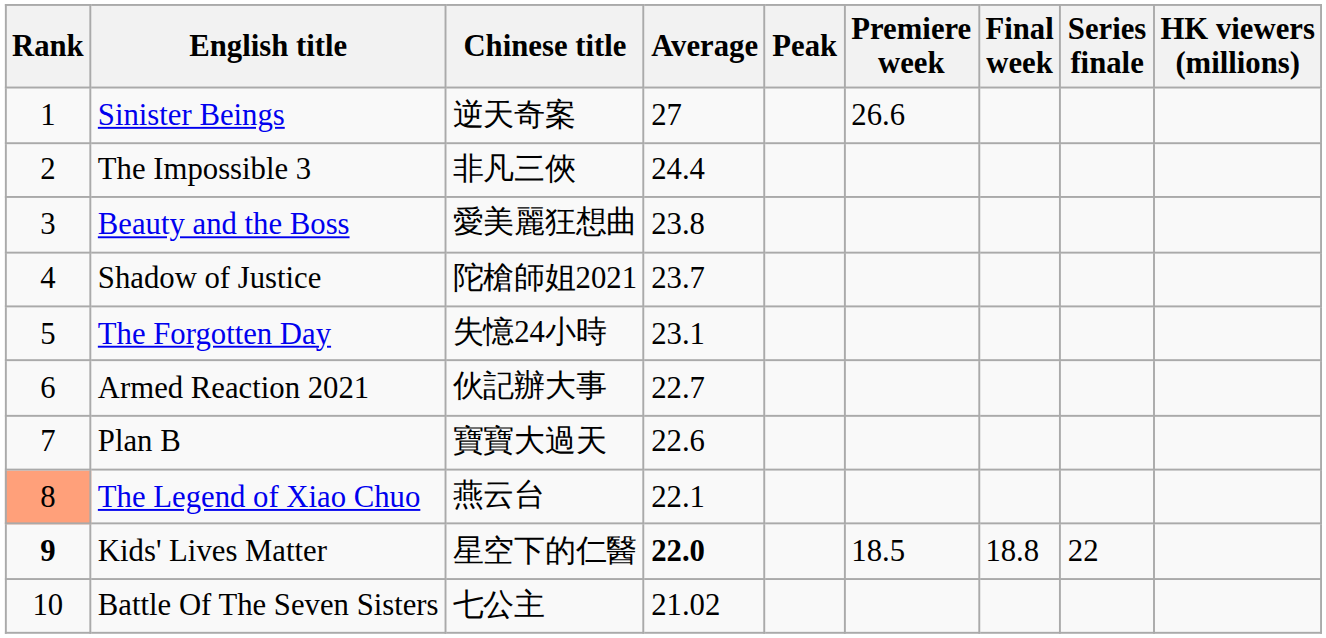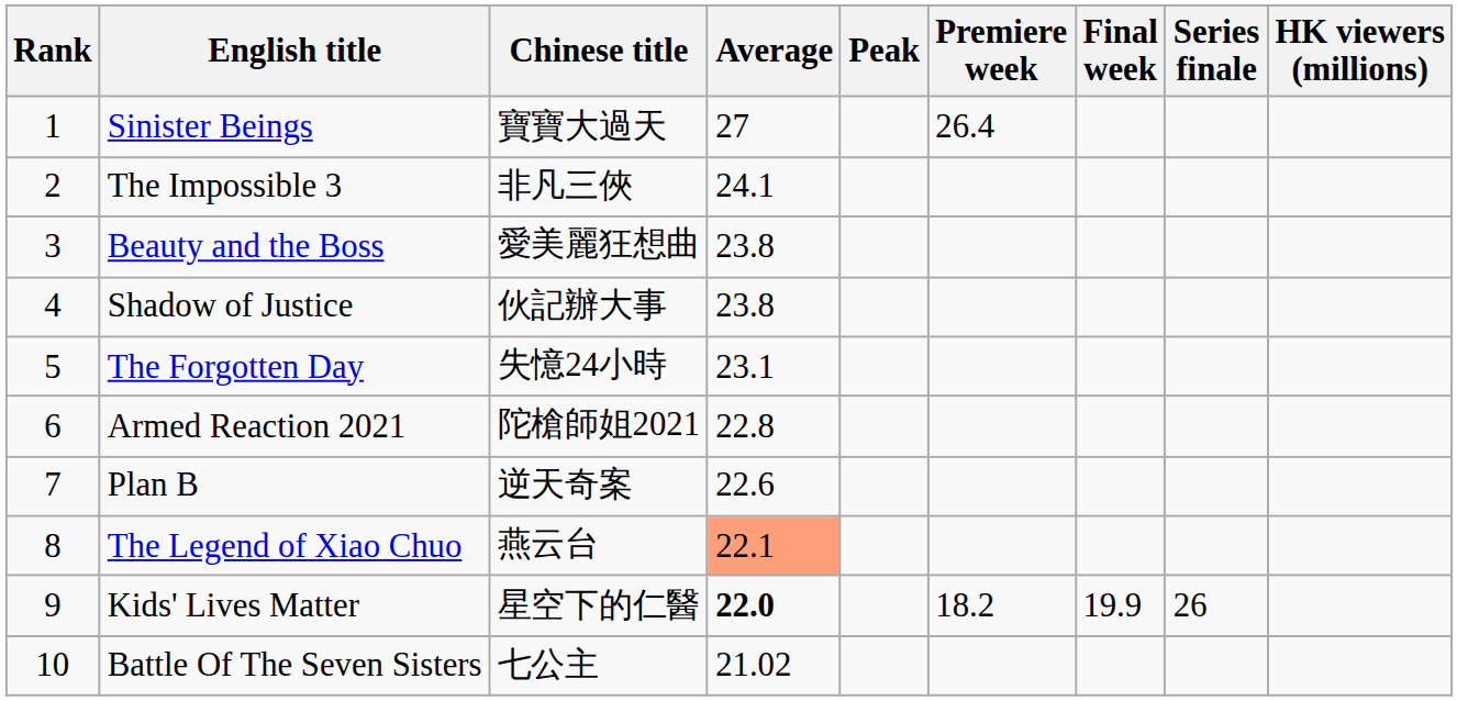 <table class="wikitable sortable" style="margin:auto; margin:auto;">
 <tr>
 <th>Rank</th>
 <th>English title</th>
 <th>Chinese title</th>
 <th>Average</th>
 <th>Peak</th>
 <th>Premiere<br>week</th>
 <th>Final<br>week</th>
 <th>Series<br>finale</th>
 <th>HK viewers<br>(millions)</th>
 </tr>
 <tr>
 <td style="text-align:center;">1</td>
 <td><a href='#'>Sinister Beings</a></td>
-<td>逆天奇案</td>
+<td>寶寶大過天</td>
 <td>27</td>
 <td></td>
-<td>26.6</td>
+<td>26.4</td>
 <td></td>
 <td></td>
 </tr>
 <tr>
 <td style="text-align:center;">2</td>
 <td>The Impossible 3</td>
 <td>非凡三俠</td>
-<td>24.4</td>
+<td>24.1</td>
 <td></td>
 <td></td>
 <td></td>
 <td></td>
 <td></td>
 </tr>
 <tr>
 <td style="text-align:center;">3</td>
 <td><a href='#'>Beauty and the Boss</a></td>
 <td>愛美麗狂想曲</td>
 <td>23.8</td>
 <td></td>
 <td></td>
 <td></td>
 <td></td>
 <td></td>
 </tr>
 <tr>
 <td style="text-align:center;">4</td>
 <td>Shadow of Justice</td>
-<td>陀槍師姐2021</td>
-<td>23.7</td>
+<td>伙記辦大事</td>
+<td>23.8</td>
 <td></td>
 <td></td>
 <td></td>
 <td></td>
 <td></td>
 </tr>
 <tr>
 <td style="text-align:center;">5</td>
 <td><a href='#'>The Forgotten Day</a></td>
 <td>失憶24小時</td>
 <td>23.1</td>
 <td></td>
 <td></td>
 <td></td>
 <td></td>
 <td></td>
 </tr>
 <tr>
 <td style="text-align:center;">6</td>
 <td>Armed Reaction 2021</td>
-<td>伙記辦大事</td>
-<td>22.7</td>
+<td>陀槍師姐2021</td>
+<td>22.8</td>
 <td></td>
 <td></td>
 <td></td>
 <td></td>
 <td></td>
 </tr>
 <tr>
 <td style="text-align:center;">7</td>
 <td>Plan B</td>
-<td>寶寶大過天</td>
+<td>逆天奇案</td>
 <td>22.6</td>
 <td></td>
 <td></td>
 <td></td>
 <td></td>
 <td></td>
 </tr>
 <tr>
-<td style="background: lightsalmon; text-align:center;">8</td>
+<td style="text-align:center;">8</td>
 <td><a href='#'>The Legend of Xiao Chuo</a></td>
 <td>燕云台</td>
-<td>22.1</td>
+<td style="background: lightsalmon;">22.1</td>
 <td></td>
 <td></td>
 <td></td>
 <td></td>
 <td></td>
 </tr>
 <tr>
-<td style="text-align:center;"><strong>9</strong></td>
+<td style="text-align:center;">9</td>
 <td>Kids' Lives Matter</td>
 <td>星空下的仁醫</td>
 <td><strong>22.0</strong></td>
 <td></td>
-<td>18.5</td>
-<td>18.8</td>
-<td>22</td>
+<td>18.2</td>
+<td>19.9</td>
+<td>26</td>
 <td></td>
 </tr>
 <tr>
 <td style="text-align:center;">10</td>
 <td>Battle Of The Seven Sisters</td>
 <td>七公主</td>
 <td>21.02</td>
 <td></td>
 <td></td>
 <td></td>
 <td></td>
 <td></td>
 </tr>
 </table>
